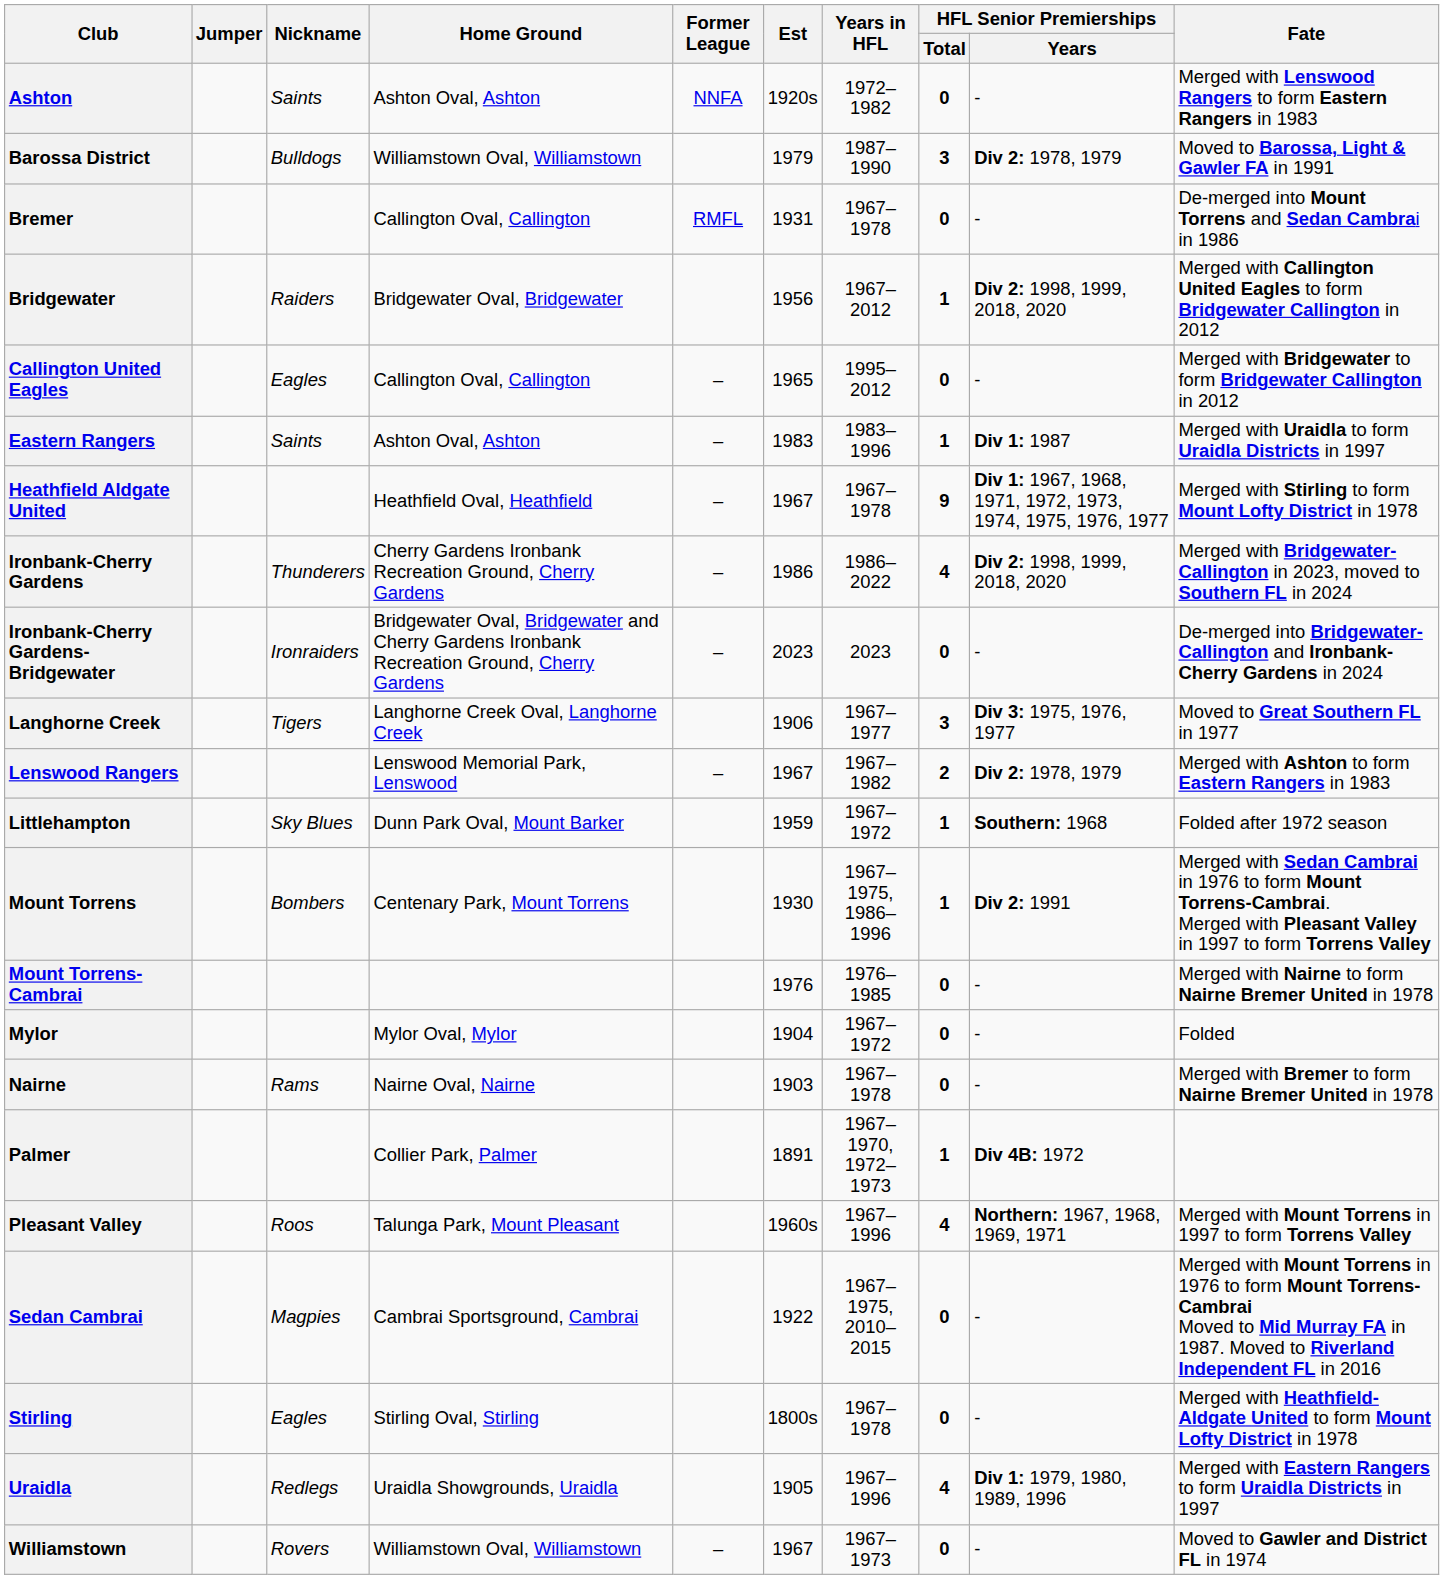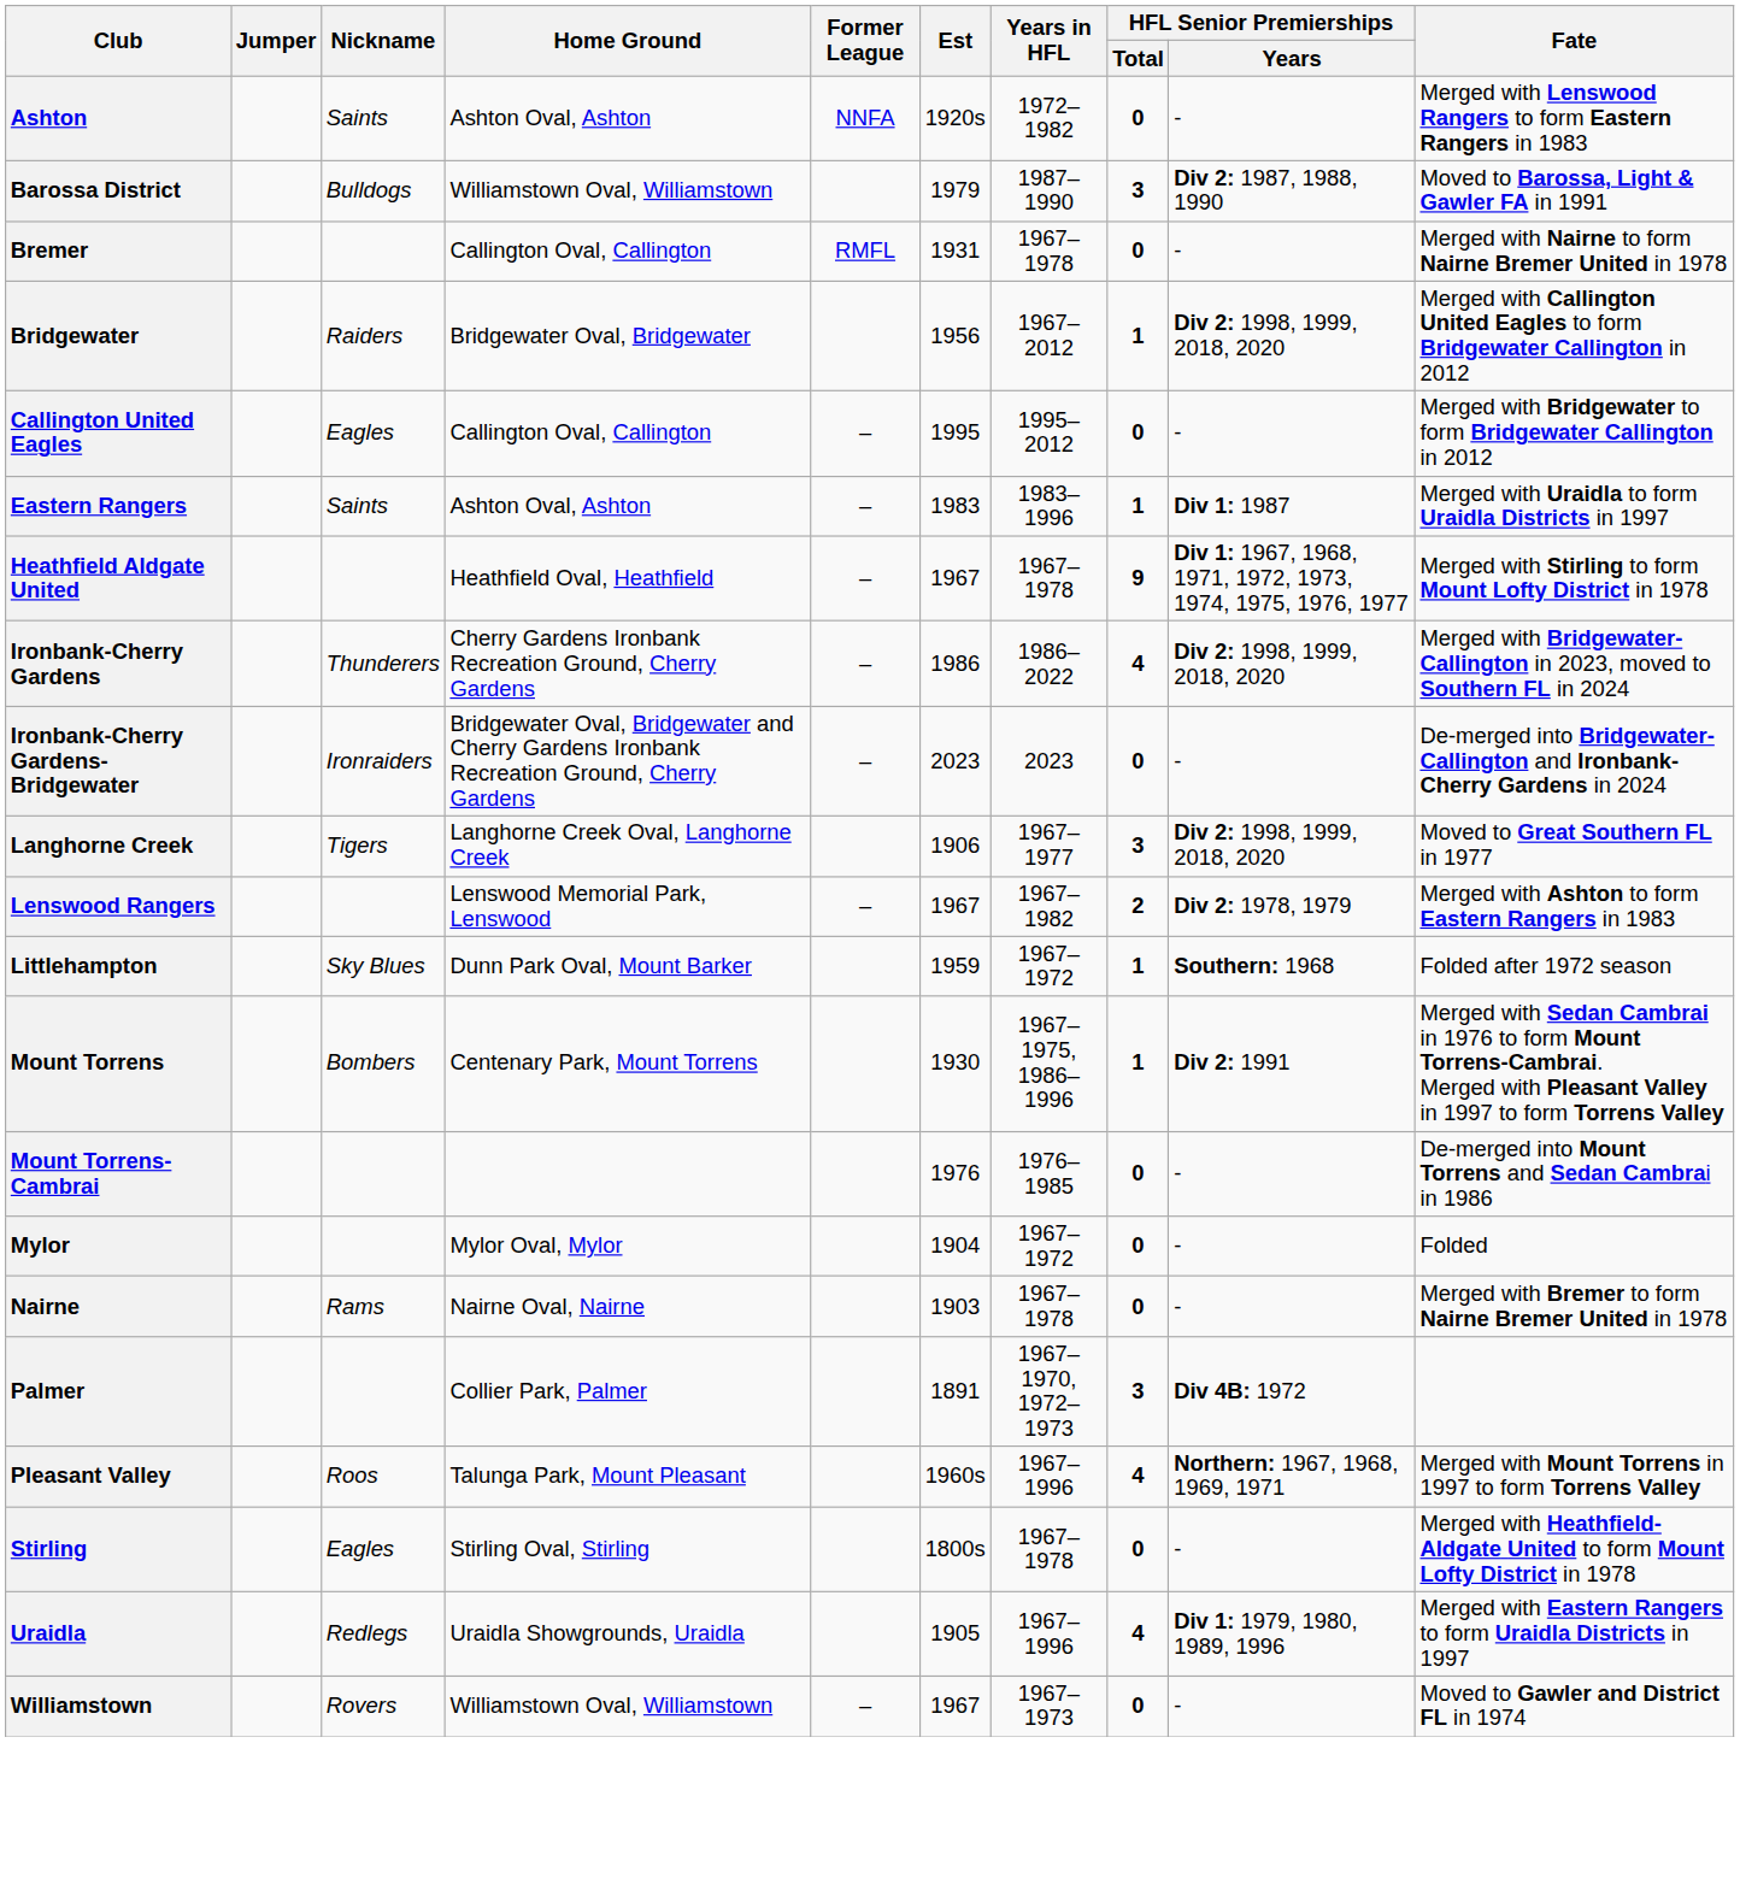 <table class="wikitable sortable">
 <tr>
 <th rowspan="2">Club</th>
 <th rowspan="2">Jumper</th>
 <th rowspan="2">Nickname</th>
 <th rowspan="2">Home Ground</th>
 <th rowspan="2">Former League</th>
 <th rowspan="2">Est</th>
 <th rowspan="2">Years in HFL</th>
 <th colspan="2">HFL Senior Premierships</th>
 <th rowspan="2">Fate</th>
 </tr>
 <tr>
 <th>Total</th>
 <th>Years</th>
 </tr>
 <tr>
 <th style="text-align:left"><a href='#'>Ashton</a></th>
 <td style="text-align:center"></td>
 <td><em>Saints</em></td>
 <td>Ashton Oval, <a href='#'>Ashton</a></td>
 <td align='center'><a href='#'>NNFA</a></td>
 <td align='center'>1920s</td>
 <td align='center'>1972–1982</td>
 <td align='center'><strong>0</strong></td>
 <td>-</td>
 <td>Merged with <a href='#'><strong>Lenswood Rangers</strong></a> to form <strong>Eastern Rangers</strong> in 1983</td>
 </tr>
 <tr>
 <th style="text-align:left">Barossa District</th>
 <td></td>
 <td><em>Bulldogs</em></td>
 <td>Williamstown Oval, <a href='#'>Williamstown</a></td>
 <td align='center'></td>
 <td align='center'>1979</td>
 <td align='center'>1987–1990</td>
 <td align='center'><strong>3</strong></td>
-<td><strong>Div 2:</strong> 1978, 1979</td>
+<td><strong>Div 2:</strong> 1987, 1988, 1990</td>
 <td>Moved to <a href='#'><strong>Barossa, Light & Gawler FA</strong></a> in 1991</td>
 </tr>
 <tr>
 <th style="text-align:left">Bremer</th>
 <td style="text-align:center"></td>
 <td></td>
 <td>Callington Oval, <a href='#'>Callington</a></td>
 <td align='center'><a href='#'>RMFL</a></td>
 <td align='center'>1931</td>
 <td align='center'>1967–1978</td>
 <td align='center'><strong>0</strong></td>
 <td>-</td>
-<td>De-merged into <strong>Mount Torrens</strong> and <a href='#'><strong>Sedan Cambra</strong>i</a> in 1986</td>
+<td>Merged with <strong>Nairne</strong> to form <strong>Nairne Bremer United</strong> in 1978</td>
 </tr>
 <tr>
 <th style="text-align:left">Bridgewater</th>
 <td></td>
 <td><em>Raiders</em></td>
 <td>Bridgewater Oval, <a href='#'>Bridgewater</a></td>
 <td align='center'></td>
 <td align='center'>1956</td>
 <td align='center'>1967–2012</td>
 <td align='center'><strong>1</strong></td>
 <td><strong>Div 2:</strong> 1998, 1999, 2018, 2020</td>
 <td>Merged with <strong>Callington United Eagles</strong> to form <a href='#'><strong>Bridgewater Callington</strong></a> in 2012</td>
 </tr>
 <tr>
 <th style="text-align:left"><a href='#'>Callington United Eagles</a></th>
 <td></td>
 <td><em>Eagles</em></td>
 <td>Callington Oval, <a href='#'>Callington</a></td>
 <td align='center'>–</td>
-<td align='center'>1965</td>
+<td align='center'>1995</td>
 <td align='center'>1995–2012</td>
 <td align='center'><strong>0</strong></td>
 <td>-</td>
 <td>Merged with <strong>Bridgewater</strong> to form <a href='#'><strong>Bridgewater Callington</strong></a> in 2012</td>
 </tr>
 <tr>
 <th style="text-align:left"><a href='#'>Eastern Rangers</a></th>
 <td></td>
 <td><em>Saints</em></td>
 <td>Ashton Oval, <a href='#'>Ashton</a></td>
 <td align='center'>–</td>
 <td align='center'>1983</td>
 <td align='center'>1983–1996</td>
 <td align='center'><strong>1</strong></td>
 <td><strong>Div 1:</strong> 1987</td>
 <td>Merged with <strong>Uraidla</strong> to form <a href='#'><strong>Uraidla Districts</strong></a> in 1997</td>
 </tr>
 <tr>
 <th style="text-align:left"><a href='#'>Heathfield Aldgate United</a></th>
 <td></td>
 <td></td>
 <td>Heathfield Oval, <a href='#'>Heathfield</a></td>
 <td align='center'>–</td>
 <td align='center'>1967</td>
 <td align='center'>1967–1978</td>
 <td align='center'><strong>9</strong></td>
 <td><strong>Div 1:</strong> 1967, 1968, 1971, 1972, 1973, 1974, 1975, 1976, 1977</td>
 <td>Merged with <strong>Stirling</strong> to form <a href='#'><strong>Mount Lofty District</strong></a> in 1978</td>
 </tr>
 <tr>
 <th style="text-align:left">Ironbank-Cherry Gardens</th>
 <td></td>
 <td><em>Thunderers</em></td>
 <td>Cherry Gardens Ironbank Recreation Ground, <a href='#'>Cherry Gardens</a></td>
 <td align='center'>–</td>
 <td align='center'>1986</td>
 <td align='center'>1986–2022</td>
 <td align='center'><strong>4</strong></td>
 <td><strong>Div 2:</strong> 1998, 1999, 2018, 2020</td>
 <td>Merged with <a href='#'><strong>Bridgewater-Callington</strong></a> in 2023, moved to <a href='#'><strong>Southern FL</strong></a> in 2024</td>
 </tr>
 <tr>
 <th style="text-align:left">Ironbank-Cherry Gardens- Bridgewater</th>
 <td></td>
 <td><em>Ironraiders</em></td>
 <td>Bridgewater Oval, <a href='#'>Bridgewater</a> and Cherry Gardens Ironbank Recreation Ground, <a href='#'>Cherry Gardens</a></td>
 <td align='center'>–</td>
 <td align='center'>2023</td>
 <td align='center'>2023</td>
 <td align='center'><strong>0</strong></td>
 <td>-</td>
 <td>De-merged into <a href='#'><strong>Bridgewater-Callington</strong></a> and <strong>Ironbank-Cherry Gardens</strong> in 2024</td>
 </tr>
 <tr>
 <th style="text-align:left">Langhorne Creek</th>
 <td></td>
 <td><em>Tigers</em></td>
 <td>Langhorne Creek Oval, <a href='#'>Langhorne Creek</a></td>
 <td align='center'></td>
 <td align='center'>1906</td>
 <td align='center'>1967–1977</td>
 <td align='center'><strong>3</strong></td>
-<td><strong>Div 3:</strong> 1975, 1976, 1977</td>
+<td><strong>Div 2:</strong> 1998, 1999, 2018, 2020</td>
 <td>Moved to <a href='#'><strong>Great Southern FL</strong></a> in 1977</td>
 </tr>
 <tr>
 <th style="text-align:left"><a href='#'>Lenswood Rangers</a></th>
 <td></td>
 <td></td>
 <td>Lenswood Memorial Park, <a href='#'>Lenswood</a></td>
 <td align='center'>–</td>
 <td align='center'>1967</td>
 <td align='center'>1967–1982</td>
 <td align='center'><strong>2</strong></td>
 <td><strong>Div 2:</strong> 1978, 1979</td>
 <td>Merged with <strong>Ashton</strong> to form <a href='#'><strong>Eastern Rangers</strong></a> in 1983</td>
 </tr>
 <tr>
 <th style="text-align:left">Littlehampton</th>
 <td></td>
 <td><em>Sky Blues</em></td>
 <td>Dunn Park Oval, <a href='#'>Mount Barker</a></td>
 <td align='center'></td>
 <td align='center'>1959</td>
 <td align='center'>1967–1972</td>
 <td align='center'><strong>1</strong></td>
 <td><strong>Southern:</strong> 1968</td>
 <td>Folded after 1972 season</td>
 </tr>
 <tr>
 <th style="text-align:left">Mount Torrens</th>
 <td></td>
 <td><em>Bombers</em></td>
 <td>Centenary Park, <a href='#'>Mount Torrens</a></td>
 <td align='center'></td>
 <td align='center'>1930</td>
 <td align='center'>1967–1975, <br>1986–1996</td>
 <td align='center'><strong>1</strong></td>
 <td><strong>Div 2:</strong> 1991</td>
 <td>Merged with <a href='#'><strong>Sedan Cambrai</strong></a> in 1976 to form <strong>Mount Torrens-Cambrai</strong>.<br>Merged with <strong>Pleasant Valley</strong> in 1997 to form <strong>Torrens Valley</strong></td>
 </tr>
 <tr>
 <th style="text-align:left"><a href='#'>Mount Torrens-Cambrai</a></th>
 <td></td>
 <td></td>
 <td></td>
 <td align='center'></td>
 <td align='center'>1976</td>
 <td align='center'>1976–1985</td>
 <td align='center'><strong>0</strong></td>
 <td>-</td>
-<td>Merged with <strong>Nairne</strong> to form <strong>Nairne Bremer United</strong> in 1978</td>
+<td>De-merged into <strong>Mount Torrens</strong> and <a href='#'><strong>Sedan Cambra</strong>i</a> in 1986</td>
 </tr>
 <tr>
 <th style="text-align:left">Mylor</th>
 <td style="text-align:center"></td>
 <td></td>
 <td>Mylor Oval, <a href='#'>Mylor</a></td>
 <td align='center'></td>
 <td align='center'>1904</td>
 <td align='center'>1967–1972</td>
 <td align='center'><strong>0</strong></td>
 <td>-</td>
 <td>Folded</td>
 </tr>
 <tr>
 <th style="text-align:left">Nairne</th>
 <td></td>
 <td><em>Rams</em></td>
 <td>Nairne Oval, <a href='#'>Nairne</a></td>
 <td align='center'></td>
 <td align='center'>1903</td>
 <td align='center'>1967–1978</td>
 <td align='center'><strong>0</strong></td>
 <td>-</td>
 <td>Merged with <strong>Bremer</strong> to form <strong>Nairne Bremer United</strong> in 1978</td>
 </tr>
 <tr>
 <th style="text-align:left">Palmer</th>
 <td style="text-align:center"></td>
 <td></td>
 <td>Collier Park, <a href='#'>Palmer</a></td>
 <td align='center'></td>
 <td align='center'>1891</td>
 <td align='center'>1967–1970, 1972–1973</td>
-<td align='center'><strong>1</strong></td>
+<td align='center'><strong>3</strong></td>
 <td><strong>Div 4B:</strong> 1972</td>
 <td></td>
 </tr>
 <tr>
 <th style="text-align:left">Pleasant Valley</th>
 <td></td>
 <td><em>Roos</em></td>
 <td>Talunga Park, <a href='#'>Mount Pleasant</a></td>
 <td align='center'></td>
 <td align='center'>1960s</td>
 <td align='center'>1967–1996</td>
 <td align='center'><strong>4</strong></td>
 <td><strong>Northern:</strong> 1967, 1968, 1969, 1971</td>
 <td>Merged with <strong>Mount Torrens</strong> in 1997 to form <strong>Torrens Valley</strong></td>
-</tr>
-<tr>
-<th style="text-align:left"><a href='#'>Sedan Cambrai</a></th>
-<td></td>
-<td><em>Magpies</em></td>
-<td>Cambrai Sportsground, <a href='#'>Cambrai</a></td>
-<td align='center'></td>
-<td align='center'>1922</td>
-<td align='center'>1967–1975, 2010–2015</td>
-<td align='center'><strong>0</strong></td>
-<td>-</td>
-<td>Merged with <strong>Mount Torrens</strong> in 1976 to form <strong>Mount Torrens-Cambrai</strong><br>Moved to <a href='#'><strong>Mid Murray FA</strong></a> in 1987. Moved to <a href='#'><strong>Riverland Independent FL</strong></a> in 2016</td>
 </tr>
 <tr>
 <th style="text-align:left"><a href='#'>Stirling</a></th>
 <td></td>
 <td><em>Eagles</em></td>
 <td>Stirling Oval, <a href='#'>Stirling</a></td>
 <td align='center'></td>
 <td align='center'>1800s</td>
 <td align='center'>1967–1978</td>
 <td align='center'><strong>0</strong></td>
 <td>-</td>
 <td>Merged with <a href='#'><strong>Heathfield-Aldgate</strong> <strong>United</strong></a> to form <a href='#'><strong>Mount Lofty District</strong></a> in 1978</td>
 </tr>
 <tr>
 <th style="text-align:left"><a href='#'>Uraidla</a></th>
 <td style="text-align:center"></td>
 <td><em>Redlegs</em></td>
 <td>Uraidla Showgrounds, <a href='#'>Uraidla</a></td>
 <td align='center'></td>
 <td align='center'>1905</td>
 <td align='center'>1967–1996</td>
 <td align='center'><strong>4</strong></td>
 <td><strong>Div 1:</strong> 1979, 1980, 1989, 1996</td>
 <td>Merged with <a href='#'><strong>Eastern Rangers</strong></a> to form <a href='#'><strong>Uraidla Districts</strong></a> in 1997</td>
 </tr>
 <tr>
 <th style="text-align:left">Williamstown</th>
 <td style="text-align:center"></td>
 <td><em>Rovers</em></td>
 <td>Williamstown Oval, <a href='#'>Williamstown</a></td>
 <td align='center'>–</td>
 <td align='center'>1967</td>
 <td align='center'>1967–1973</td>
 <td align='center'><strong>0</strong></td>
 <td>-</td>
 <td>Moved to <strong>Gawler and District FL</strong> in 1974</td>
 </tr>
 </table>
